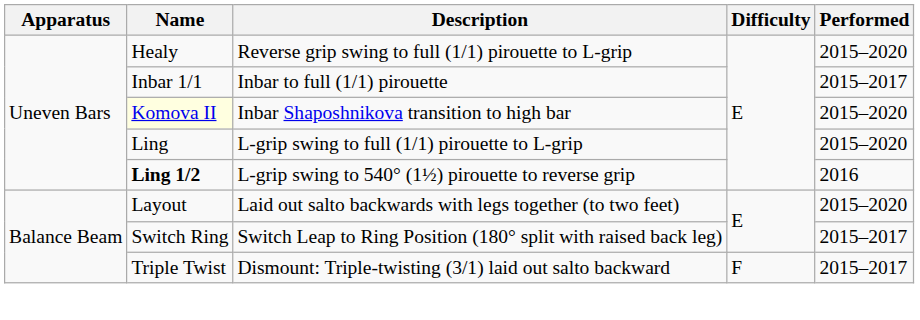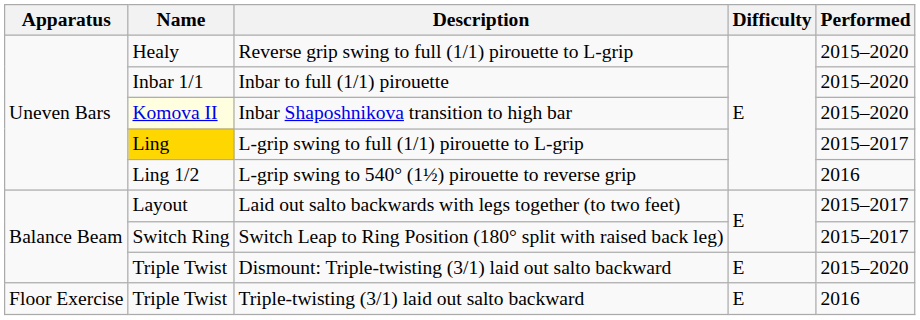 <table class="wikitable">
 <tr>
 <th>Apparatus</th>
 <th>Name</th>
 <th>Description</th>
 <th>Difficulty</th>
 <th>Performed</th>
 </tr>
 <tr>
 <td rowspan="5">Uneven Bars</td>
 <td>Healy</td>
 <td>Reverse grip swing to full (1/1) pirouette to L-grip</td>
 <td rowspan="5">E</td>
 <td>2015–2020</td>
 </tr>
 <tr>
 <td>Inbar 1/1</td>
 <td>Inbar to full (1/1) pirouette</td>
-<td>2015–2017</td>
+<td>2015–2020</td>
 </tr>
 <tr>
 <td style="background: lightyellow;"><a href='#'>Komova II</a></td>
 <td>Inbar <a href='#'>Shaposhnikova</a> transition to high bar</td>
 <td>2015–2020</td>
 </tr>
 <tr>
-<td>Ling</td>
+<td style="background: gold;">Ling</td>
 <td>L-grip swing to full (1/1) pirouette to L-grip</td>
-<td>2015–2020</td>
+<td>2015–2017</td>
 </tr>
 <tr>
-<td><strong>Ling 1/2</strong></td>
+<td>Ling 1/2</td>
 <td>L-grip swing to 540° (1½) pirouette to reverse grip</td>
 <td>2016</td>
 </tr>
 <tr>
 <td rowspan="3">Balance Beam</td>
 <td>Layout</td>
 <td>Laid out salto backwards with legs together (to two feet)</td>
 <td rowspan="2">E</td>
-<td>2015–2020</td>
+<td>2015–2017</td>
 </tr>
 <tr>
 <td>Switch Ring</td>
 <td>Switch Leap to Ring Position (180° split with raised back leg)</td>
 <td>2015–2017</td>
 </tr>
 <tr>
 <td>Triple Twist</td>
 <td>Dismount: Triple-twisting (3/1) laid out salto backward</td>
-<td>F</td>
-<td>2015–2017</td>
+<td>E</td>
+<td>2015–2020</td>
+</tr>
+<tr>
+<td rowspan="1">Floor Exercise</td>
+<td>Triple Twist</td>
+<td>Triple-twisting (3/1) laid out salto backward</td>
+<td>E</td>
+<td>2016</td>
 </tr>
 </table>
